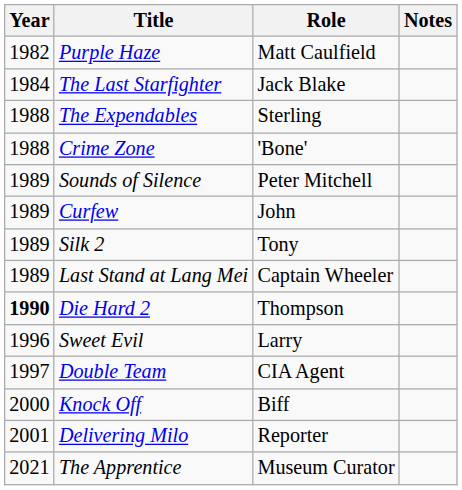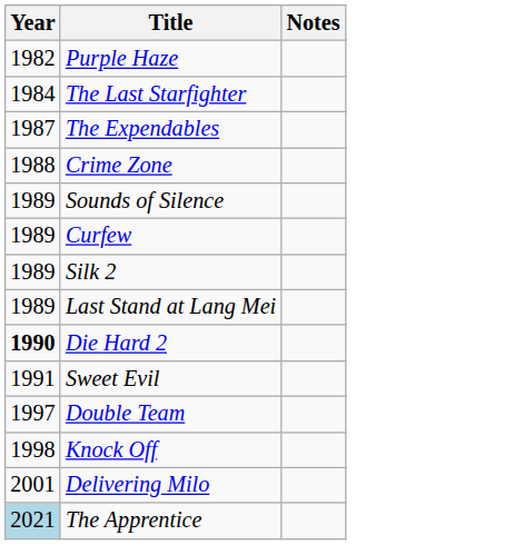 <table class="wikitable sortable">
 <tr>
 <th>Year</th>
 <th>Title</th>
-<th>Role</th>
 <th>Notes</th>
 </tr>
 <tr>
 <td>1982</td>
 <td><a href='#'><em>Purple Haze</em></a></td>
-<td>Matt Caulfield</td>
 <td></td>
 </tr>
 <tr>
 <td>1984</td>
 <td><em><a href='#'>The Last Starfighter</a></em></td>
-<td>Jack Blake</td>
 <td></td>
 </tr>
 <tr>
-<td>1988</td>
+<td>1987</td>
 <td><a href='#'><em>The Expendables</em></a></td>
-<td>Sterling</td>
 <td></td>
 </tr>
 <tr>
 <td>1988</td>
 <td><em><a href='#'>Crime Zone</a></em></td>
-<td>'Bone'</td>
 <td></td>
 </tr>
 <tr>
 <td>1989</td>
 <td><em>Sounds of Silence</em></td>
-<td>Peter Mitchell</td>
 <td></td>
 </tr>
 <tr>
 <td>1989</td>
 <td><a href='#'><em>Curfew</em></a></td>
-<td>John</td>
 <td></td>
 </tr>
 <tr>
 <td>1989</td>
 <td><em>Silk 2</em></td>
-<td>Tony</td>
 <td></td>
 </tr>
 <tr>
 <td>1989</td>
 <td><em>Last Stand at Lang Mei</em></td>
-<td>Captain Wheeler</td>
 <td></td>
 </tr>
 <tr>
 <td><strong>1990</strong></td>
 <td><em><a href='#'>Die Hard 2</a></em></td>
-<td>Thompson</td>
 <td></td>
 </tr>
 <tr>
-<td>1996</td>
+<td>1991</td>
 <td><em>Sweet Evil</em></td>
-<td>Larry</td>
 <td></td>
 </tr>
 <tr>
 <td>1997</td>
 <td><a href='#'><em>Double Team</em></a></td>
-<td>CIA Agent</td>
 <td></td>
 </tr>
 <tr>
-<td>2000</td>
+<td>1998</td>
 <td><a href='#'><em>Knock Off</em></a></td>
-<td>Biff</td>
 <td></td>
 </tr>
 <tr>
 <td>2001</td>
 <td><em><a href='#'>Delivering Milo</a></em></td>
-<td>Reporter</td>
 <td></td>
 </tr>
 <tr>
-<td>2021</td>
+<td style="background: lightblue;">2021</td>
 <td><em>The Apprentice</em></td>
-<td>Museum Curator</td>
 <td></td>
 </tr>
 </table>
